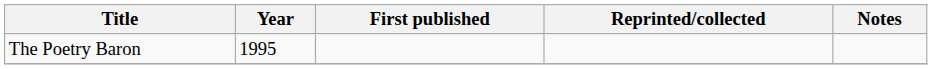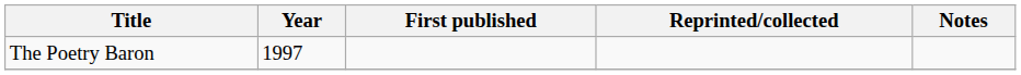 <table class='wikitable sortable' width='90%'>
 <tr>
 <th width=25%>Title</th>
 <th>Year</th>
 <th>First published</th>
 <th>Reprinted/collected</th>
 <th>Notes</th>
 </tr>
 <tr>
 <td>The Poetry Baron</td>
-<td>1995</td>
+<td>1997</td>
 <td></td>
 <td></td>
 <td></td>
 </tr>
 <tr>
 </tr>
 </table>
